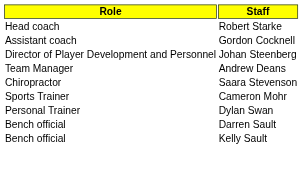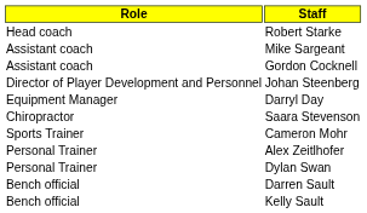 <table class="toccolours">
 <tr>
 </tr>
 <tr>
 <th style="background:#FFFF00;color:black;border:#0c1f3d 1px solid">Role</th>
 <th style="background:#FFFF00;color:black;border:#0c1f3d 1px solid">Staff</th>
 </tr>
 <tr>
 <td>Head coach</td>
 <td> Robert Starke</td>
 </tr>
 <tr>
 <td>Assistant coach</td>
+<td> Mike Sargeant</td>
+</tr>
+<tr>
+<td>Assistant coach</td>
 <td> Gordon Cocknell</td>
 </tr>
 <tr>
 <td>Director of Player Development and Personnel</td>
 <td> Johan Steenberg</td>
 </tr>
 <tr>
-<td>Team Manager</td>
-<td> Andrew Deans</td>
+<td>Equipment Manager</td>
+<td> Darryl Day</td>
 </tr>
 <tr>
 <td>Chiropractor</td>
 <td> Saara Stevenson</td>
 </tr>
 <tr>
 <td>Sports Trainer</td>
 <td> Cameron Mohr</td>
+</tr>
+<tr>
+<td>Personal Trainer</td>
+<td> Alex Zeitlhofer</td>
 </tr>
 <tr>
 <td>Personal Trainer</td>
 <td> Dylan Swan</td>
 </tr>
 <tr>
 <td>Bench official</td>
 <td> Darren Sault</td>
 </tr>
 <tr>
 <td>Bench official</td>
 <td> Kelly Sault</td>
 </tr>
 </table>
